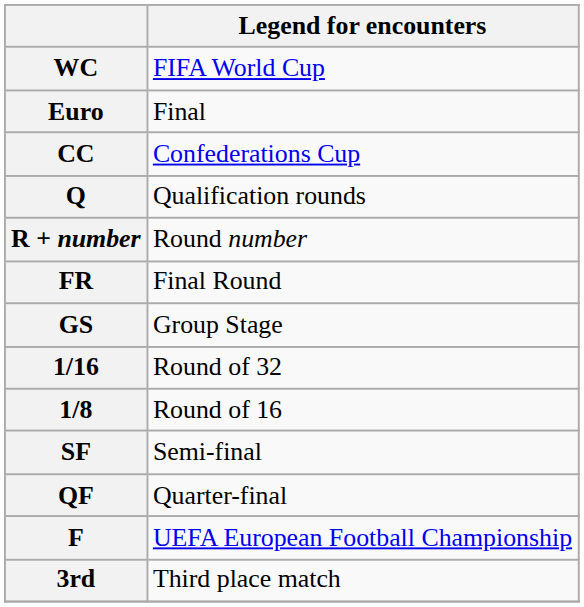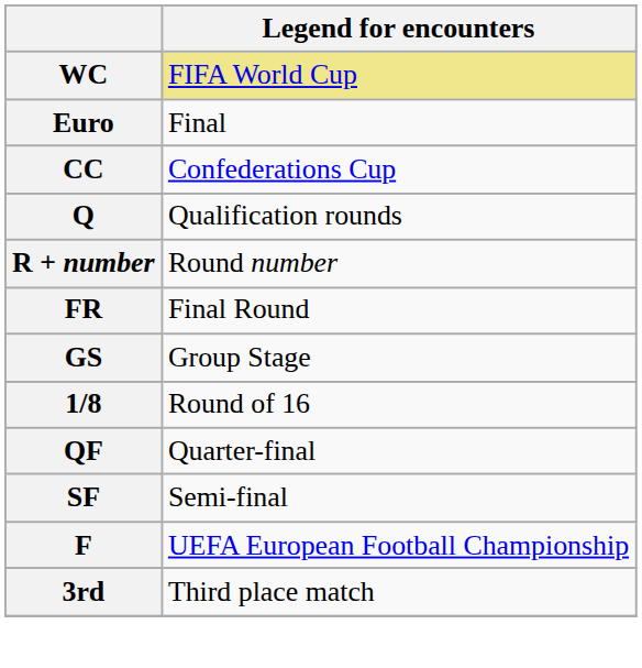 <table class="wikitable collapsible collapsed" style="font-size: 85%">
 <tr>
 <th></th>
 <th>Legend for encounters</th>
 </tr>
 <tr>
 <th>WC</th>
-<td><a href='#'>FIFA World Cup</a></td>
+<td style="background: khaki;"><a href='#'>FIFA World Cup</a></td>
 </tr>
 <tr>
 <th>Euro</th>
 <td>Final</td>
 </tr>
 <tr>
 <th>CC</th>
 <td><a href='#'>Confederations Cup</a></td>
 </tr>
 <tr>
 <th>Q</th>
 <td>Qualification rounds</td>
 </tr>
 <tr>
 <th>R + <em>number</em></th>
 <td>Round <em>number</em></td>
 </tr>
 <tr>
 <th>FR</th>
 <td>Final Round</td>
 </tr>
 <tr>
 <th>GS</th>
 <td>Group Stage</td>
 </tr>
 <tr>
-<th>1/16</th>
-<td>Round of 32</td>
-</tr>
-<tr>
 <th>1/8</th>
 <td>Round of 16</td>
 </tr>
 <tr>
+<th>QF</th>
+<td>Quarter-final</td>
+</tr>
+<tr>
 <th>SF</th>
 <td>Semi-final</td>
-</tr>
-<tr>
-<th>QF</th>
-<td>Quarter-final</td>
 </tr>
 <tr>
 <th>F</th>
 <td><a href='#'>UEFA European Football Championship</a></td>
 </tr>
 <tr>
 <th>3rd</th>
 <td>Third place match</td>
 </tr>
 <tr>
 </tr>
 </table>
